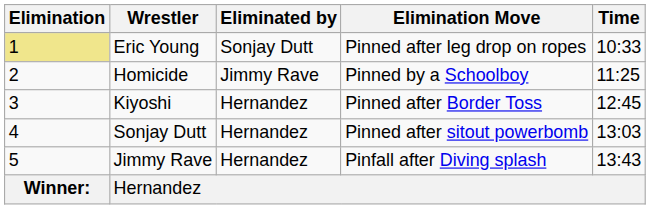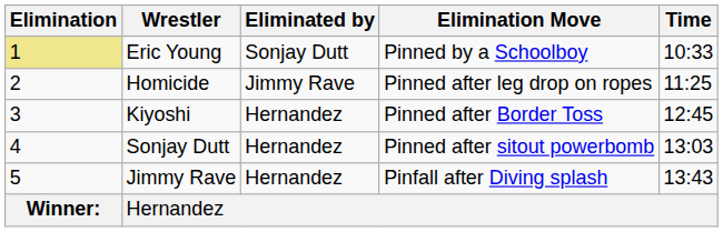 <table class="wikitable" border="1">
 <tr>
 <th>Elimination</th>
 <th>Wrestler</th>
 <th>Eliminated by</th>
 <th>Elimination Move</th>
 <th>Time</th>
 </tr>
 <tr>
 <td style="background: khaki;">1</td>
 <td>Eric Young</td>
 <td>Sonjay Dutt</td>
-<td>Pinned after leg drop on ropes</td>
+<td>Pinned by a <a href='#'>Schoolboy</a></td>
 <td>10:33</td>
 </tr>
 <tr>
 <td>2</td>
 <td>Homicide</td>
 <td>Jimmy Rave</td>
-<td>Pinned by a <a href='#'>Schoolboy</a></td>
+<td>Pinned after leg drop on ropes</td>
 <td>11:25</td>
 </tr>
 <tr>
 <td>3</td>
 <td>Kiyoshi</td>
 <td>Hernandez</td>
 <td>Pinned after <a href='#'>Border Toss</a></td>
 <td>12:45</td>
 </tr>
 <tr>
 <td>4</td>
 <td>Sonjay Dutt</td>
 <td>Hernandez</td>
 <td>Pinned after <a href='#'>sitout powerbomb</a></td>
 <td>13:03</td>
 </tr>
 <tr>
 <td>5</td>
 <td>Jimmy Rave</td>
 <td>Hernandez</td>
 <td>Pinfall after <a href='#'>Diving splash</a></td>
 <td>13:43</td>
 </tr>
 <tr>
 <th>Winner:</th>
 <td colspan="5" bgcolor="#f2f2f2">Hernandez</td>
 </tr>
 </table>
